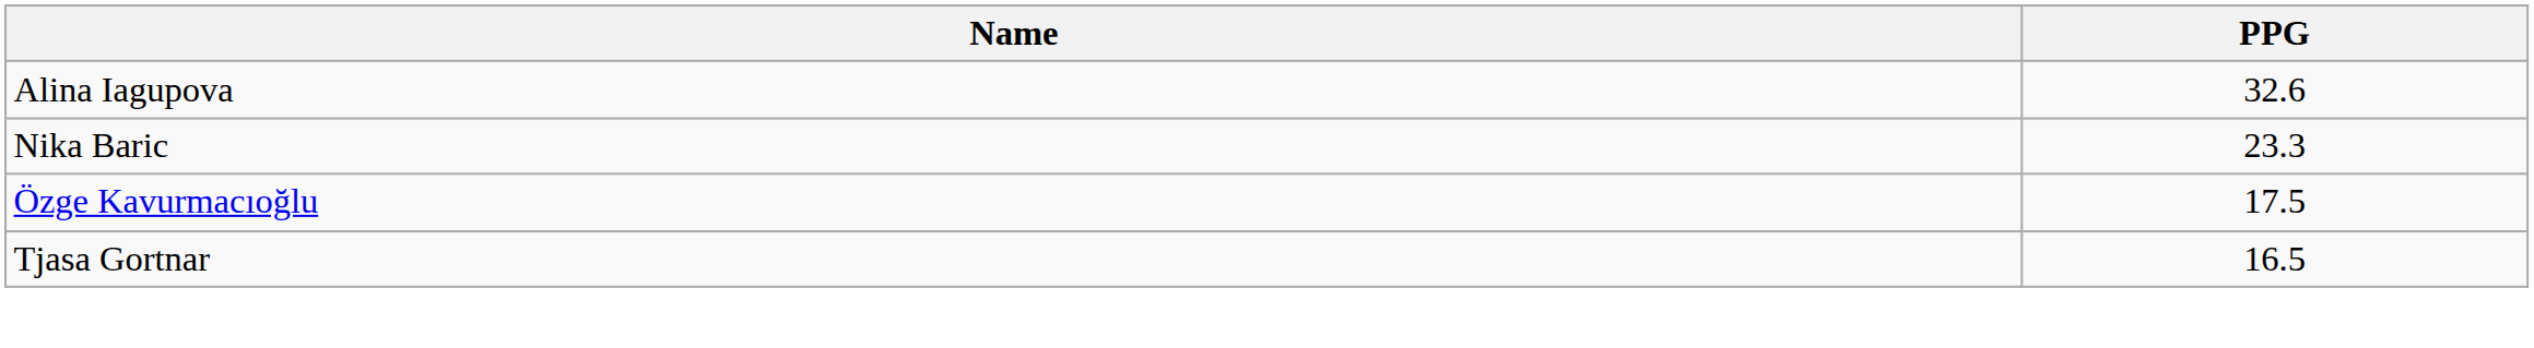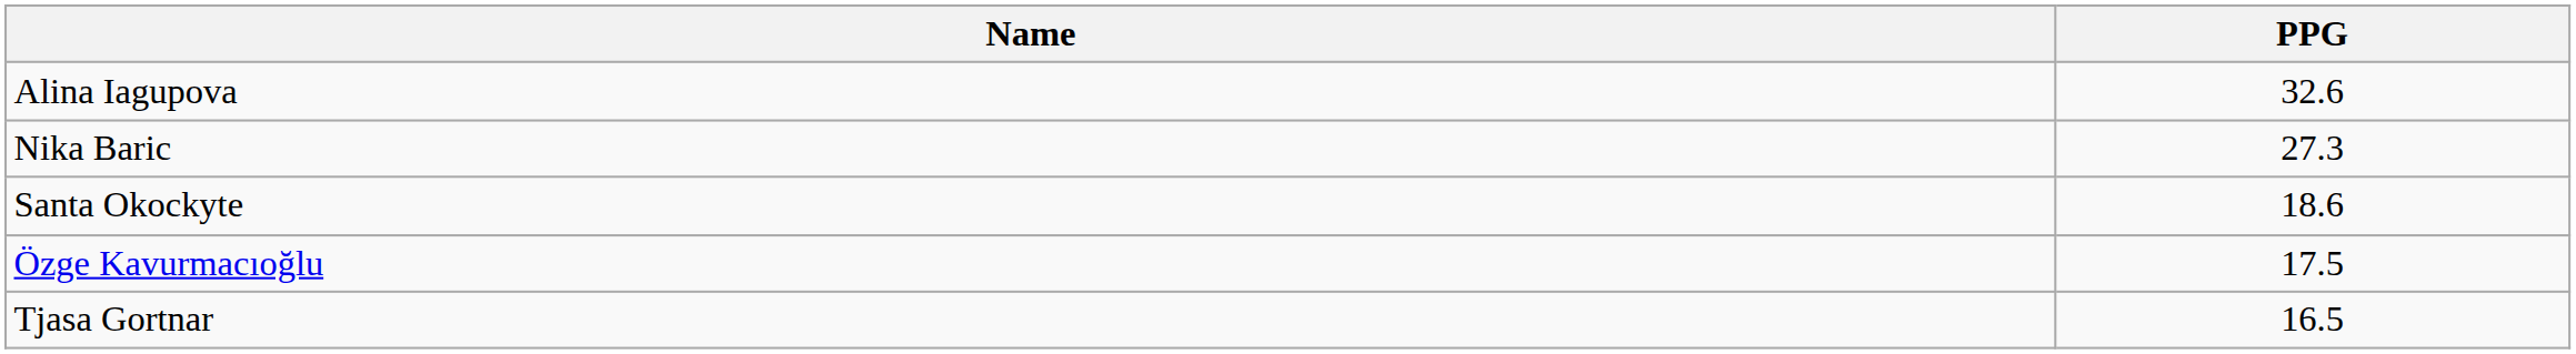 <table class=wikitable width="90%">
 <tr>
 <th width="80%">Name</th>
 <th width="20%">PPG</th>
 </tr>
 <tr>
 <td> Alina Iagupova</td>
 <td align=center>32.6</td>
 </tr>
 <tr>
 <td> Nika Baric</td>
-<td align=center>23.3</td>
+<td align=center>27.3</td>
+</tr>
+<tr>
+<td> Santa Okockyte</td>
+<td align=center>18.6</td>
 </tr>
 <tr>
 <td> <a href='#'>Özge Kavurmacıoğlu</a></td>
 <td align=center>17.5</td>
 </tr>
 <tr>
 <td> Tjasa Gortnar</td>
 <td align=center>16.5</td>
 </tr>
 </table>
